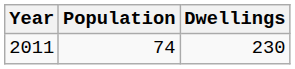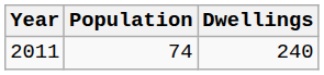 <table class="wikitable" style="line-height:1.1em;">
 <tr>
 <th>Year</th>
 <th>Population</th>
 <th>Dwellings</th>
 </tr>
 <tr align="right">
 <td>2011</td>
 <td>74</td>
-<td>230</td>
+<td>240</td>
 </tr>
 </table>
